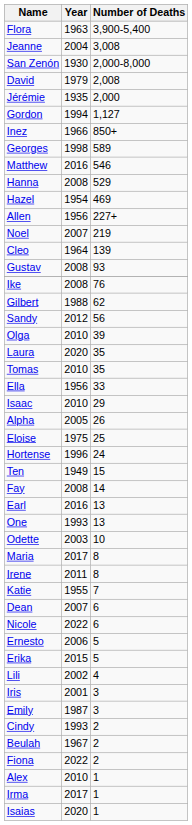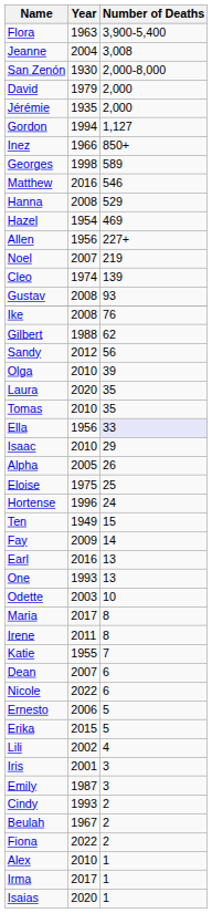 <table class="wikitable" align="center" style="margin-left: auto; margin-right: auto; border: none;">
 <tr bgcolor="#CCCCCC">
 <th>Name</th>
 <th>Year</th>
 <th>Number of Deaths</th>
 </tr>
 <tr>
 <td><a href='#'>Flora</a></td>
 <td>1963</td>
 <td>3,900-5,400</td>
 </tr>
 <tr>
 <td><a href='#'>Jeanne</a></td>
 <td>2004</td>
 <td>3,008</td>
 </tr>
 <tr>
 <td><a href='#'>San Zenón</a></td>
 <td>1930</td>
 <td>2,000-8,000</td>
 </tr>
 <tr>
 <td><a href='#'>David</a></td>
 <td>1979</td>
-<td>2,008</td>
+<td>2,000</td>
 </tr>
 <tr>
 <td><a href='#'>Jérémie</a></td>
 <td>1935</td>
 <td>2,000</td>
 </tr>
 <tr>
 <td><a href='#'>Gordon</a></td>
 <td>1994</td>
 <td>1,127</td>
 </tr>
 <tr>
 <td><a href='#'>Inez</a></td>
 <td>1966</td>
 <td>850+</td>
 </tr>
 <tr>
 <td><a href='#'>Georges</a></td>
 <td>1998</td>
 <td>589</td>
 </tr>
 <tr>
 <td><a href='#'>Matthew</a></td>
 <td>2016</td>
 <td>546</td>
 </tr>
 <tr>
 <td><a href='#'>Hanna</a></td>
 <td>2008</td>
 <td>529</td>
 </tr>
 <tr>
 <td><a href='#'>Hazel</a></td>
 <td>1954</td>
 <td>469</td>
 </tr>
 <tr>
 <td><a href='#'>Allen</a></td>
 <td>1956</td>
 <td>227+</td>
 </tr>
 <tr>
 <td><a href='#'>Noel</a></td>
 <td>2007</td>
 <td>219</td>
 </tr>
 <tr>
 <td><a href='#'>Cleo</a></td>
-<td>1964</td>
+<td>1974</td>
 <td>139</td>
 </tr>
 <tr>
 <td><a href='#'>Gustav</a></td>
 <td>2008</td>
 <td>93</td>
 </tr>
 <tr>
 </tr>
 <tr>
 <td><a href='#'>Ike</a></td>
 <td>2008</td>
 <td>76</td>
 </tr>
 <tr>
 <td><a href='#'>Gilbert</a></td>
 <td>1988</td>
 <td>62</td>
 </tr>
 <tr>
 <td><a href='#'>Sandy</a></td>
 <td>2012</td>
 <td>56</td>
 </tr>
 <tr>
 <td><a href='#'>Olga</a></td>
 <td>2010</td>
 <td>39</td>
 </tr>
 <tr>
 <td><a href='#'>Laura</a></td>
 <td>2020</td>
 <td>35</td>
 </tr>
 <tr>
 <td><a href='#'>Tomas</a></td>
 <td>2010</td>
 <td>35</td>
 </tr>
 <tr>
 <td><a href='#'>Ella</a></td>
 <td>1956</td>
-<td>33</td>
+<td style="background: lavender;">33</td>
 </tr>
 <tr>
 <td><a href='#'>Isaac</a></td>
 <td>2010</td>
 <td>29</td>
 </tr>
 <tr>
 <td><a href='#'>Alpha</a></td>
 <td>2005</td>
 <td>26</td>
 </tr>
 <tr>
 <td><a href='#'>Eloise</a></td>
 <td>1975</td>
 <td>25</td>
 </tr>
 <tr>
 <td><a href='#'>Hortense</a></td>
 <td>1996</td>
 <td>24</td>
 </tr>
 <tr>
 <td><a href='#'>Ten</a></td>
 <td>1949</td>
 <td>15</td>
 </tr>
 <tr>
 <td><a href='#'>Fay</a></td>
-<td>2008</td>
+<td>2009</td>
 <td>14</td>
 </tr>
 <tr>
 <td><a href='#'>Earl</a></td>
 <td>2016</td>
 <td>13</td>
 </tr>
 <tr>
 <td><a href='#'>One</a></td>
 <td>1993</td>
 <td>13</td>
 </tr>
 <tr>
 <td><a href='#'>Odette</a></td>
 <td>2003</td>
 <td>10</td>
 </tr>
 <tr>
 <td><a href='#'>Maria</a></td>
 <td>2017</td>
 <td>8</td>
 </tr>
 <tr>
 <td><a href='#'>Irene</a></td>
 <td>2011</td>
 <td>8</td>
 </tr>
 <tr>
 <td><a href='#'>Katie</a></td>
 <td>1955</td>
 <td>7</td>
 </tr>
 <tr>
 <td><a href='#'>Dean</a></td>
 <td>2007</td>
 <td>6</td>
 </tr>
 <tr>
 <td><a href='#'>Nicole</a></td>
 <td>2022</td>
 <td>6</td>
 </tr>
 <tr>
 <td><a href='#'>Ernesto</a></td>
 <td>2006</td>
 <td>5</td>
 </tr>
 <tr>
 <td><a href='#'>Erika</a></td>
 <td>2015</td>
 <td>5</td>
 </tr>
 <tr>
 <td><a href='#'>Lili</a></td>
 <td>2002</td>
 <td>4</td>
 </tr>
 <tr>
 <td><a href='#'>Iris</a></td>
 <td>2001</td>
 <td>3</td>
 </tr>
 <tr>
 <td><a href='#'>Emily</a></td>
 <td>1987</td>
 <td>3</td>
 </tr>
 <tr>
 <td><a href='#'>Cindy</a></td>
 <td>1993</td>
 <td>2</td>
 </tr>
 <tr>
 <td><a href='#'>Beulah</a></td>
 <td>1967</td>
 <td>2</td>
 </tr>
 <tr>
 <td><a href='#'>Fiona</a></td>
 <td>2022</td>
 <td>2</td>
 </tr>
 <tr>
 <td><a href='#'>Alex</a></td>
 <td>2010</td>
 <td>1</td>
 </tr>
 <tr>
 <td><a href='#'>Irma</a></td>
 <td>2017</td>
 <td>1</td>
 </tr>
 <tr>
 <td><a href='#'>Isaias</a></td>
 <td>2020</td>
 <td>1</td>
 </tr>
 </table>
